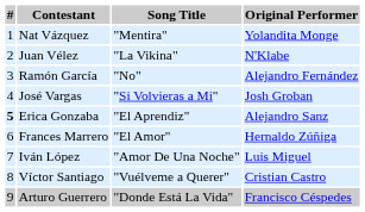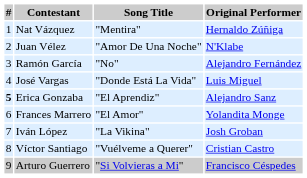 <table cellpadding=2 cellspacing=2>
 <tr bgcolor=#cccccc>
 <th>#</th>
 <th>Contestant</th>
 <th>Song Title</th>
 <th>Original Performer</th>
 </tr>
 <tr bgcolor=#DDEEFF>
 <td align=center>1</td>
 <td>Nat Vázquez</td>
 <td>"Mentira"</td>
-<td><a href='#'>Yolandita Monge</a></td>
+<td><a href='#'>Hernaldo Zúñiga</a></td>
 </tr>
 <tr bgcolor=#DDEEFF>
 <td align=center>2</td>
 <td>Juan Vélez</td>
-<td>"La Vikina"</td>
+<td>"Amor De Una Noche"</td>
 <td><a href='#'>N'Klabe</a></td>
 </tr>
 <tr bgcolor=#DDEEFF>
 <td align=center>3</td>
 <td>Ramón García</td>
 <td>"No"</td>
 <td><a href='#'>Alejandro Fernández</a></td>
 </tr>
 <tr bgcolor=#DDEEFF>
 <td align=center>4</td>
 <td>José Vargas</td>
-<td>"<a href='#'>Si Volvieras a Mi</a>"</td>
-<td><a href='#'>Josh Groban</a></td>
+<td>"Donde Está La Vida"</td>
+<td><a href='#'>Luis Miguel</a></td>
 </tr>
 <tr bgcolor=#DDEEFF>
 <td align=center><strong>5</strong></td>
 <td>Erica Gonzaba</td>
 <td>"El Aprendiz"</td>
 <td><a href='#'>Alejandro Sanz</a></td>
 </tr>
 <tr bgcolor=#DDEEFF>
 <td align=center>6</td>
 <td>Frances Marrero</td>
 <td>"El Amor"</td>
-<td><a href='#'>Hernaldo Zúñiga</a></td>
+<td><a href='#'>Yolandita Monge</a></td>
 </tr>
 <tr bgcolor=#DDEEFF>
 <td align=center>7</td>
 <td>Iván López</td>
-<td>"Amor De Una Noche"</td>
-<td><a href='#'>Luis Miguel</a></td>
+<td>"La Vikina"</td>
+<td><a href='#'>Josh Groban</a></td>
 </tr>
 <tr bgcolor=#DDEEFF>
 <td align=center>8</td>
 <td>Víctor Santiago</td>
 <td>"Vuélveme a Querer"</td>
 <td><a href='#'>Cristian Castro</a></td>
 </tr>
 <tr bgcolor=#CCCCCC>
 <td align=center>9</td>
 <td>Arturo Guerrero</td>
-<td>"Donde Está La Vida"</td>
+<td>"<a href='#'>Si Volvieras a Mi</a>"</td>
 <td><a href='#'>Francisco Céspedes</a></td>
 </tr>
 </table>
